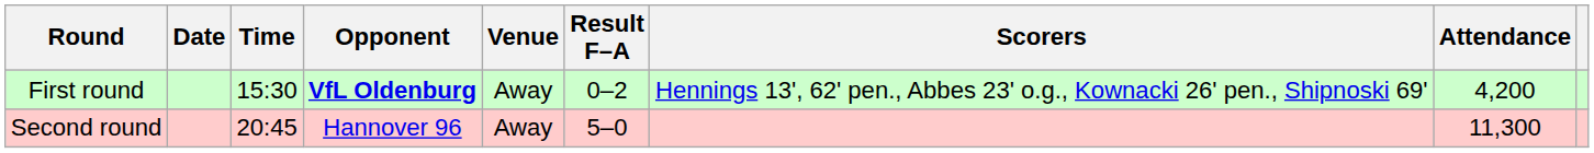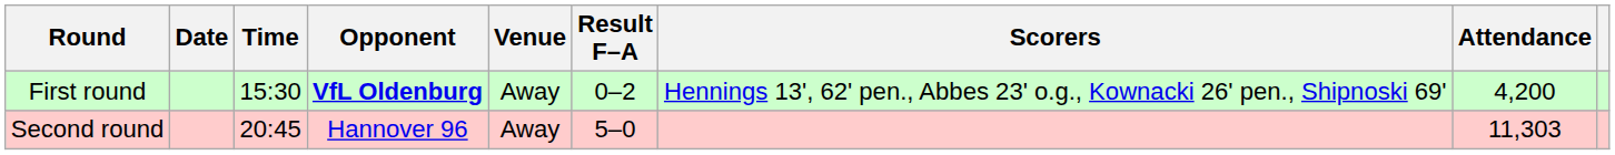 <table class="wikitable sortable" style="text-align:center">
 <tr>
 <th>Round</th>
 <th>Date</th>
 <th>Time</th>
 <th>Opponent</th>
 <th>Venue</th>
 <th>Result<br>F–A</th>
 <th class="unsortable">Scorers</th>
 <th>Attendance</th>
 <th class="unsortable"></th>
 </tr>
 <tr bgcolor="#cfc">
 <td>First round</td>
 <td></td>
 <td>15:30</td>
 <td><strong><a href='#'>VfL Oldenburg</a></strong></td>
 <td>Away</td>
 <td>0–2</td>
 <td><a href='#'>Hennings</a> 13', 62' pen., Abbes 23' o.g., <a href='#'>Kownacki</a> 26' pen., <a href='#'>Shipnoski</a> 69'</td>
 <td>4,200</td>
 <td></td>
 </tr>
 <tr bgcolor="#fcc">
 <td>Second round</td>
 <td></td>
 <td>20:45</td>
 <td><a href='#'>Hannover 96</a></td>
 <td>Away</td>
 <td>5–0</td>
 <td></td>
-<td>11,300</td>
+<td>11,303</td>
 <td></td>
 </tr>
 </table>
